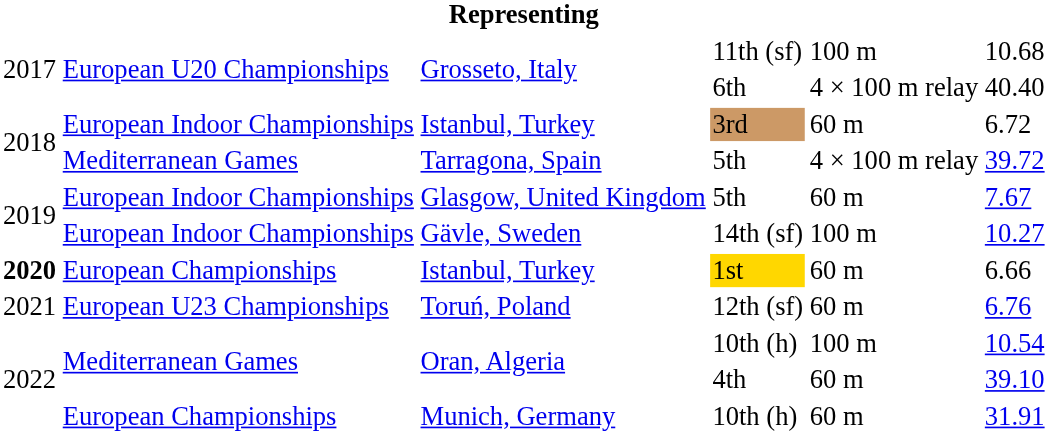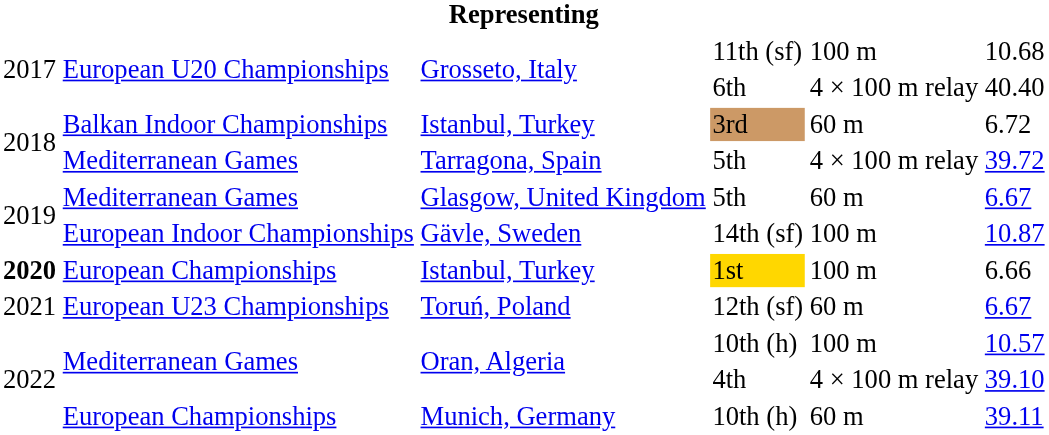 <table>
 <tr>
 <th colspan="6">Representing </th>
 </tr>
 <tr>
 <td rowspan=2>2017</td>
 <td rowspan=2><a href='#'>European U20 Championships</a></td>
 <td rowspan=2><a href='#'>Grosseto, Italy</a></td>
 <td>11th (sf)</td>
 <td>100 m</td>
 <td>10.68</td>
 </tr>
 <tr>
 <td>6th</td>
 <td>4 × 100 m relay</td>
 <td>40.40</td>
 </tr>
 <tr>
 <td rowspan=2>2018</td>
-<td><a href='#'>European Indoor Championships</a></td>
+<td><a href='#'>Balkan Indoor Championships</a></td>
 <td><a href='#'>Istanbul, Turkey</a></td>
 <td bgcolor=cc9966>3rd</td>
 <td>60 m</td>
 <td>6.72</td>
 </tr>
 <tr>
 <td><a href='#'>Mediterranean Games</a></td>
 <td><a href='#'>Tarragona, Spain</a></td>
 <td>5th</td>
 <td>4 × 100 m relay</td>
 <td><a href='#'>39.72</a></td>
 </tr>
 <tr>
 <td rowspan=2>2019</td>
-<td><a href='#'>European Indoor Championships</a></td>
+<td><a href='#'>Mediterranean Games</a></td>
 <td><a href='#'>Glasgow, United Kingdom</a></td>
 <td>5th</td>
 <td>60 m</td>
-<td><a href='#'>7.67</a></td>
+<td><a href='#'>6.67</a></td>
 </tr>
 <tr>
 <td><a href='#'>European Indoor Championships</a></td>
 <td><a href='#'>Gävle, Sweden</a></td>
 <td>14th (sf)</td>
 <td>100 m</td>
-<td><a href='#'>10.27</a></td>
+<td><a href='#'>10.87</a></td>
 </tr>
 <tr>
 <td><strong>2020</strong></td>
 <td><a href='#'>European Championships</a></td>
 <td><a href='#'>Istanbul, Turkey</a></td>
 <td bgcolor=gold>1st</td>
-<td>60 m</td>
+<td>100 m</td>
 <td>6.66</td>
 </tr>
 <tr>
 <td>2021</td>
 <td><a href='#'>European U23 Championships</a></td>
 <td><a href='#'>Toruń, Poland</a></td>
 <td>12th (sf)</td>
 <td>60 m</td>
-<td><a href='#'>6.76</a></td>
+<td><a href='#'>6.67</a></td>
 </tr>
 <tr>
 <td rowspan=3>2022</td>
 <td rowspan=2><a href='#'>Mediterranean Games</a></td>
 <td rowspan=2><a href='#'>Oran, Algeria</a></td>
 <td>10th (h)</td>
 <td>100 m</td>
-<td><a href='#'>10.54</a></td>
+<td><a href='#'>10.57</a></td>
 </tr>
 <tr>
 <td>4th</td>
-<td>60 m</td>
+<td>4 × 100 m relay</td>
 <td><a href='#'>39.10</a></td>
 </tr>
 <tr>
 <td><a href='#'>European Championships</a></td>
 <td><a href='#'>Munich, Germany</a></td>
 <td>10th (h)</td>
 <td>60 m</td>
-<td><a href='#'>31.91</a></td>
+<td><a href='#'>39.11</a></td>
 </tr>
 </table>
